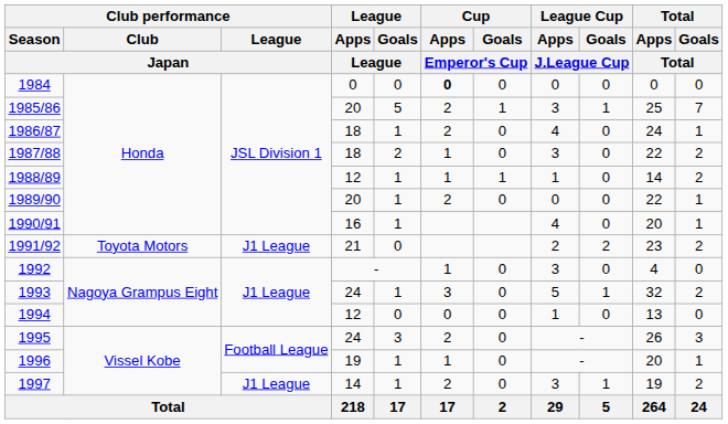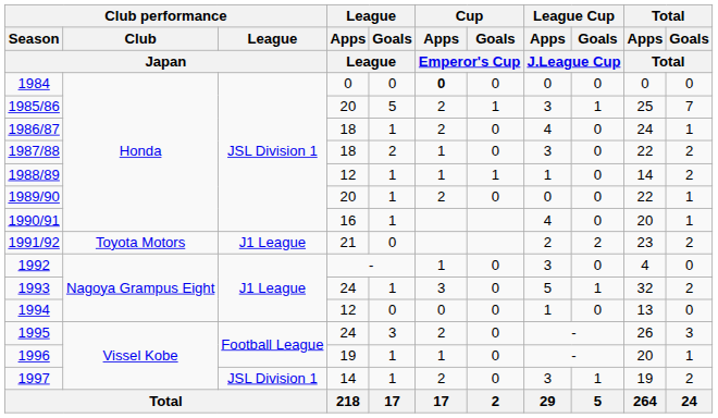 <table class="wikitable" style="text-align:center;">
 <tr>
 <th colspan=3>Club performance</th>
 <th colspan=2>League</th>
 <th colspan=2>Cup</th>
 <th colspan=2>League Cup</th>
 <th colspan=2>Total</th>
 </tr>
 <tr>
 <th>Season</th>
 <th>Club</th>
 <th>League</th>
 <th>Apps</th>
 <th>Goals</th>
 <th>Apps</th>
 <th>Goals</th>
 <th>Apps</th>
 <th>Goals</th>
 <th>Apps</th>
 <th>Goals</th>
 </tr>
 <tr>
 <th colspan=3>Japan</th>
 <th colspan=2>League</th>
 <th colspan=2><a href='#'>Emperor's Cup</a></th>
 <th colspan=2><a href='#'>J.League Cup</a></th>
 <th colspan=2>Total</th>
 </tr>
 <tr>
 <td><a href='#'>1984</a></td>
 <td rowspan=7><a href='#'>Honda</a></td>
 <td rowspan=7><a href='#'>JSL Division 1</a></td>
 <td>0</td>
 <td>0</td>
 <td><strong>0</strong></td>
 <td>0</td>
 <td>0</td>
 <td>0</td>
 <td>0</td>
 <td>0</td>
 </tr>
 <tr>
 <td><a href='#'>1985/86</a></td>
 <td>20</td>
 <td>5</td>
 <td>2</td>
 <td>1</td>
 <td>3</td>
 <td>1</td>
 <td>25</td>
 <td>7</td>
 </tr>
 <tr>
 <td><a href='#'>1986/87</a></td>
 <td>18</td>
 <td>1</td>
 <td>2</td>
 <td>0</td>
 <td>4</td>
 <td>0</td>
 <td>24</td>
 <td>1</td>
 </tr>
 <tr>
 <td><a href='#'>1987/88</a></td>
 <td>18</td>
 <td>2</td>
 <td>1</td>
 <td>0</td>
 <td>3</td>
 <td>0</td>
 <td>22</td>
 <td>2</td>
 </tr>
 <tr>
 <td><a href='#'>1988/89</a></td>
 <td>12</td>
 <td>1</td>
 <td>1</td>
 <td>1</td>
 <td>1</td>
 <td>0</td>
 <td>14</td>
 <td>2</td>
 </tr>
 <tr>
 <td><a href='#'>1989/90</a></td>
 <td>20</td>
 <td>1</td>
 <td>2</td>
 <td>0</td>
 <td>0</td>
 <td>0</td>
 <td>22</td>
 <td>1</td>
 </tr>
 <tr>
 <td><a href='#'>1990/91</a></td>
 <td>16</td>
 <td>1</td>
 <td></td>
 <td></td>
 <td>4</td>
 <td>0</td>
 <td>20</td>
 <td>1</td>
 </tr>
 <tr>
 <td><a href='#'>1991/92</a></td>
 <td><a href='#'>Toyota Motors</a></td>
 <td><a href='#'>J1 League</a></td>
 <td>21</td>
 <td>0</td>
 <td></td>
 <td></td>
 <td>2</td>
 <td>2</td>
 <td>23</td>
 <td>2</td>
 </tr>
 <tr>
 <td><a href='#'>1992</a></td>
 <td rowspan=3><a href='#'>Nagoya Grampus Eight</a></td>
 <td rowspan=3><a href='#'>J1 League</a></td>
 <td colspan=2>-</td>
 <td>1</td>
 <td>0</td>
 <td>3</td>
 <td>0</td>
 <td>4</td>
 <td>0</td>
 </tr>
 <tr>
 <td><a href='#'>1993</a></td>
 <td>24</td>
 <td>1</td>
 <td>3</td>
 <td>0</td>
 <td>5</td>
 <td>1</td>
 <td>32</td>
 <td>2</td>
 </tr>
 <tr>
 <td><a href='#'>1994</a></td>
 <td>12</td>
 <td>0</td>
 <td>0</td>
 <td>0</td>
 <td>1</td>
 <td>0</td>
 <td>13</td>
 <td>0</td>
 </tr>
 <tr>
 <td><a href='#'>1995</a></td>
 <td rowspan=3><a href='#'>Vissel Kobe</a></td>
 <td rowspan=2><a href='#'>Football League</a></td>
 <td>24</td>
 <td>3</td>
 <td>2</td>
 <td>0</td>
 <td colspan=2>-</td>
 <td>26</td>
 <td>3</td>
 </tr>
 <tr>
 <td><a href='#'>1996</a></td>
 <td>19</td>
 <td>1</td>
 <td>1</td>
 <td>0</td>
 <td colspan=2>-</td>
 <td>20</td>
 <td>1</td>
 </tr>
 <tr>
 <td><a href='#'>1997</a></td>
-<td><a href='#'>J1 League</a></td>
+<td><a href='#'>JSL Division 1</a></td>
 <td>14</td>
 <td>1</td>
 <td>2</td>
 <td>0</td>
 <td>3</td>
 <td>1</td>
 <td>19</td>
 <td>2</td>
 </tr>
 <tr>
 <th colspan=3>Total</th>
 <th>218</th>
 <th>17</th>
 <th>17</th>
 <th>2</th>
 <th>29</th>
 <th>5</th>
 <th>264</th>
 <th>24</th>
 </tr>
 </table>
